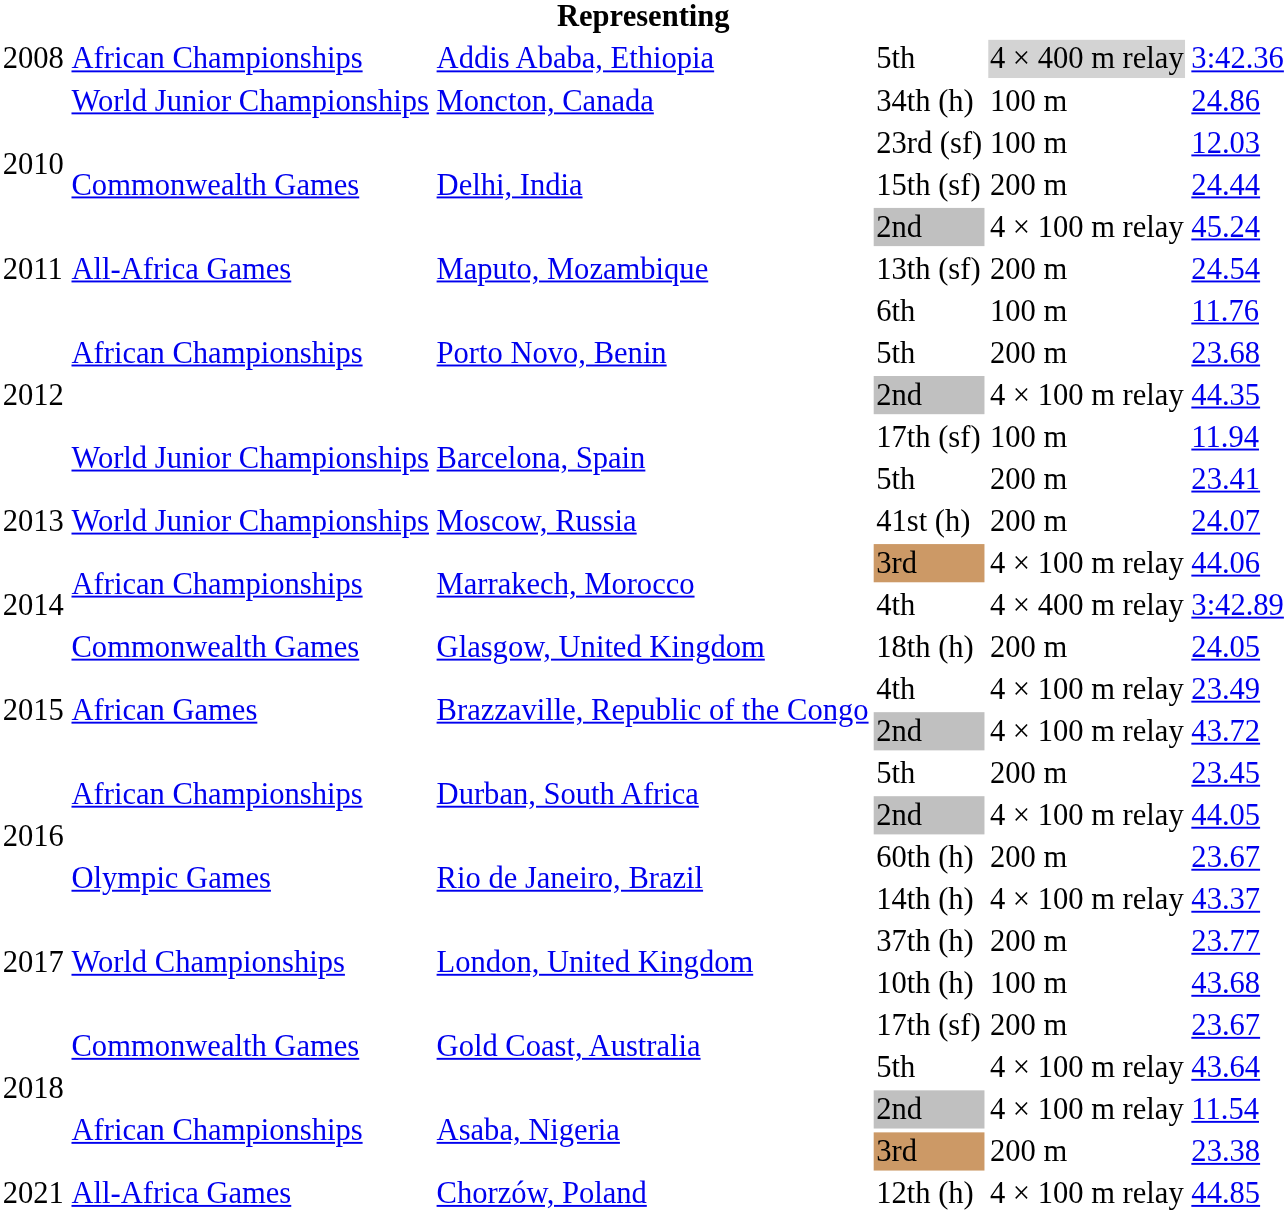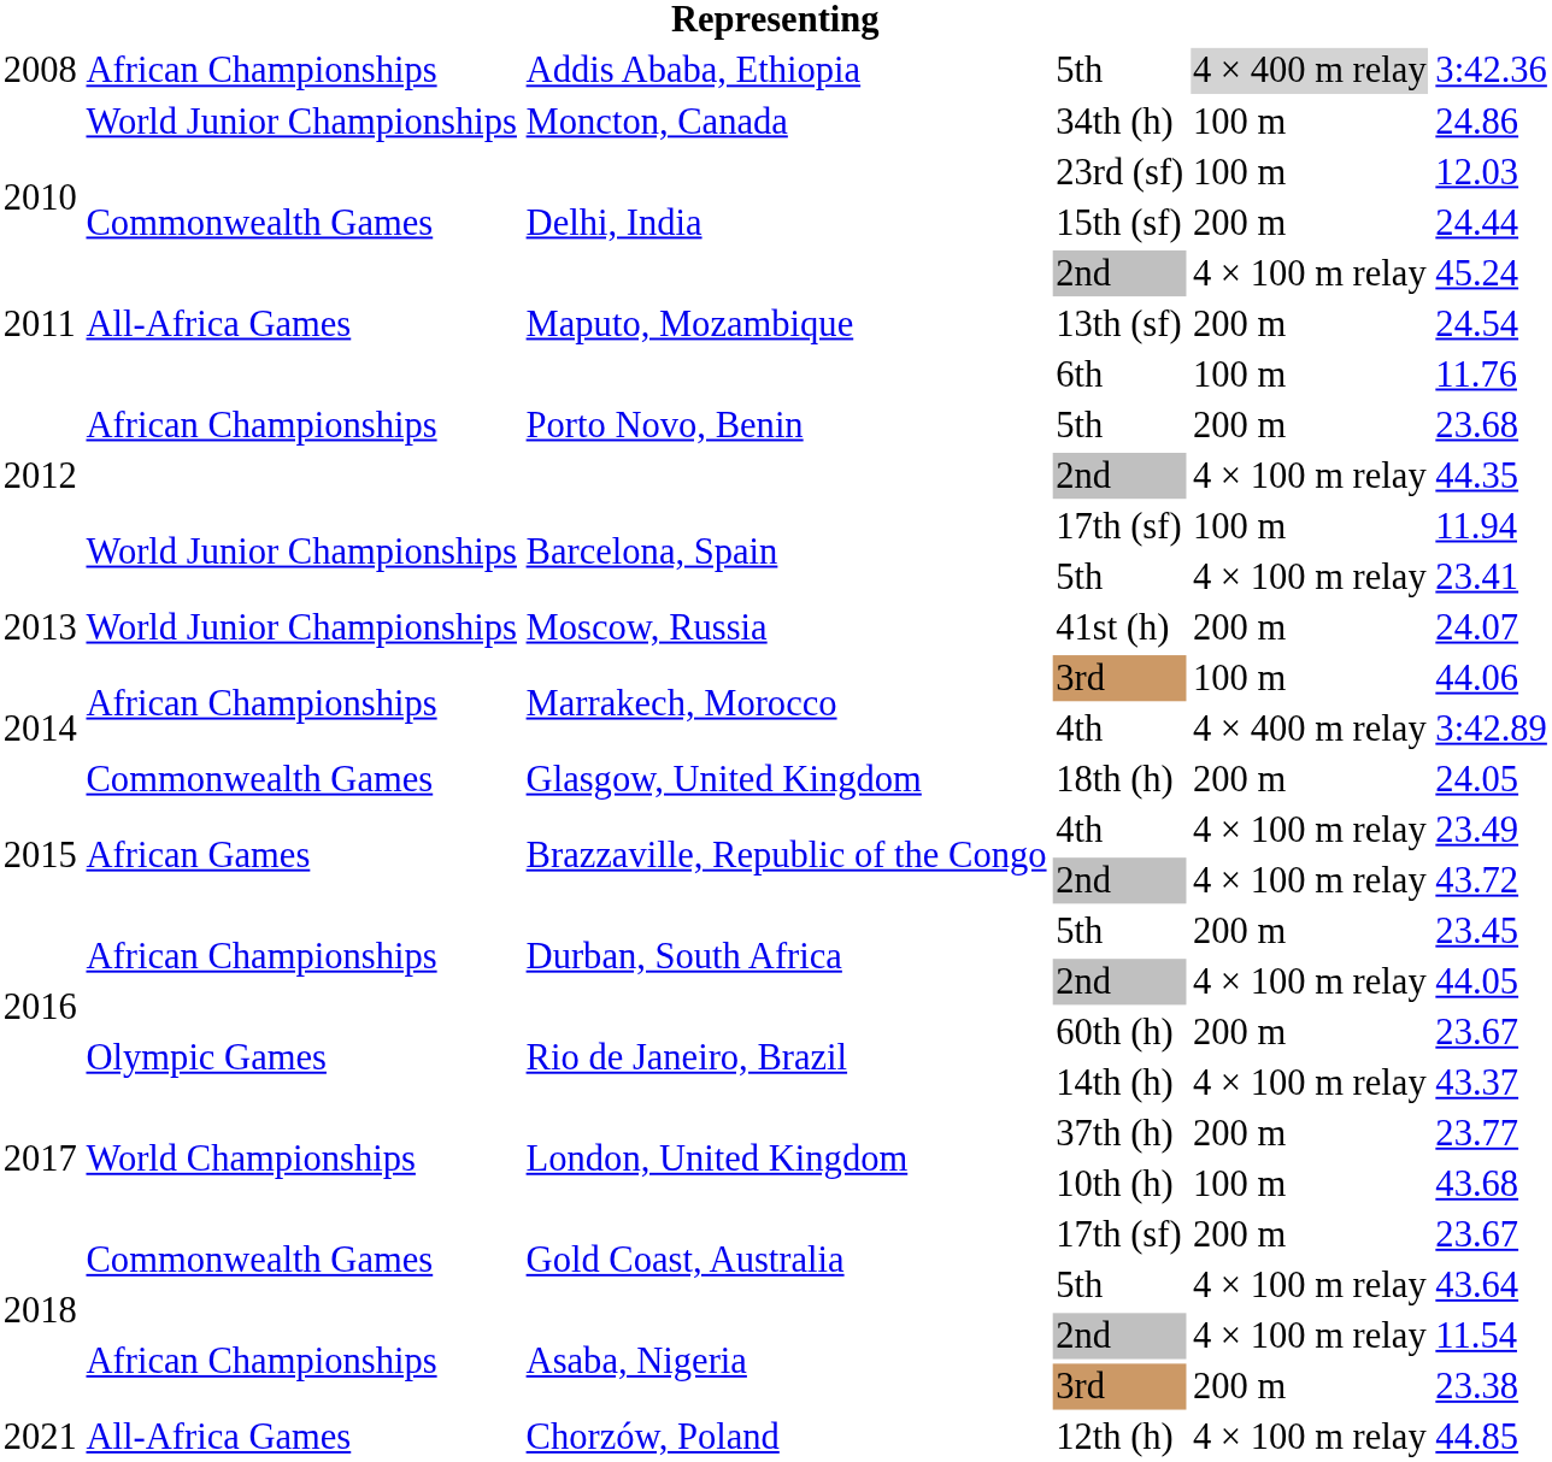 <table>
 <tr>
 <th colspan="6">Representing </th>
 </tr>
 <tr>
 <td>2008</td>
 <td><a href='#'>African Championships</a></td>
 <td><a href='#'>Addis Ababa, Ethiopia</a></td>
 <td>5th</td>
 <td style="background: lightgrey;">4 × 400 m relay</td>
 <td><a href='#'>3:42.36</a></td>
 </tr>
 <tr>
 <td rowspan=4>2010</td>
 <td><a href='#'>World Junior Championships</a></td>
 <td><a href='#'>Moncton, Canada</a></td>
 <td>34th (h)</td>
 <td>100 m</td>
 <td><a href='#'>24.86</a></td>
 </tr>
 <tr>
 <td rowspan=3><a href='#'>Commonwealth Games</a></td>
 <td rowspan=3><a href='#'>Delhi, India</a></td>
 <td>23rd (sf)</td>
 <td>100 m</td>
 <td><a href='#'>12.03</a></td>
 </tr>
 <tr>
 <td>15th (sf)</td>
 <td>200 m</td>
 <td><a href='#'>24.44</a></td>
 </tr>
 <tr>
 <td bgcolor=silver>2nd</td>
 <td>4 × 100 m relay</td>
 <td><a href='#'>45.24</a></td>
 </tr>
 <tr>
 <td>2011</td>
 <td><a href='#'>All-Africa Games</a></td>
 <td><a href='#'>Maputo, Mozambique</a></td>
 <td>13th (sf)</td>
 <td>200 m</td>
 <td><a href='#'>24.54</a></td>
 </tr>
 <tr>
 <td rowspan=5>2012</td>
 <td rowspan=3><a href='#'>African Championships</a></td>
 <td rowspan=3><a href='#'>Porto Novo, Benin</a></td>
 <td>6th</td>
 <td>100 m</td>
 <td><a href='#'>11.76</a></td>
 </tr>
 <tr>
 <td>5th</td>
 <td>200 m</td>
 <td><a href='#'>23.68</a></td>
 </tr>
 <tr>
 <td bgcolor=silver>2nd</td>
 <td>4 × 100 m relay</td>
 <td><a href='#'>44.35</a></td>
 </tr>
 <tr>
 <td rowspan=2><a href='#'>World Junior Championships</a></td>
 <td rowspan=2><a href='#'>Barcelona, Spain</a></td>
 <td>17th (sf)</td>
 <td>100 m</td>
 <td><a href='#'>11.94</a></td>
 </tr>
 <tr>
 <td>5th</td>
-<td>200 m</td>
+<td>4 × 100 m relay</td>
 <td><a href='#'>23.41</a></td>
 </tr>
 <tr>
 <td>2013</td>
 <td><a href='#'>World Junior Championships</a></td>
 <td><a href='#'>Moscow, Russia</a></td>
 <td>41st (h)</td>
 <td>200 m</td>
 <td><a href='#'>24.07</a></td>
 </tr>
 <tr>
 <td rowspan=3>2014</td>
 <td rowspan=2><a href='#'>African Championships</a></td>
 <td rowspan=2><a href='#'>Marrakech, Morocco</a></td>
 <td bgcolor=cc9966>3rd</td>
-<td>4 × 100 m relay</td>
+<td>100 m</td>
 <td><a href='#'>44.06</a></td>
 </tr>
 <tr>
 <td>4th</td>
 <td>4 × 400 m relay</td>
 <td><a href='#'>3:42.89</a></td>
 </tr>
 <tr>
 <td><a href='#'>Commonwealth Games</a></td>
 <td><a href='#'>Glasgow, United Kingdom</a></td>
 <td>18th (h)</td>
 <td>200 m</td>
 <td><a href='#'>24.05</a></td>
 </tr>
 <tr>
 <td rowspan=2>2015</td>
 <td rowspan=2><a href='#'>African Games</a></td>
 <td rowspan=2><a href='#'>Brazzaville, Republic of the Congo</a></td>
 <td>4th</td>
 <td>4 × 100 m relay</td>
 <td><a href='#'>23.49</a></td>
 </tr>
 <tr>
 <td bgcolor=silver>2nd</td>
 <td>4 × 100 m relay</td>
 <td><a href='#'>43.72</a></td>
 </tr>
 <tr>
 <td rowspan=4>2016</td>
 <td rowspan=2><a href='#'>African Championships</a></td>
 <td rowspan=2><a href='#'>Durban, South Africa</a></td>
 <td>5th</td>
 <td>200 m</td>
 <td><a href='#'>23.45</a></td>
 </tr>
 <tr>
 <td bgcolor=silver>2nd</td>
 <td>4 × 100 m relay</td>
 <td><a href='#'>44.05</a></td>
 </tr>
 <tr>
 <td rowspan=2><a href='#'>Olympic Games</a></td>
 <td rowspan=2><a href='#'>Rio de Janeiro, Brazil</a></td>
 <td>60th (h)</td>
 <td>200 m</td>
 <td><a href='#'>23.67</a></td>
 </tr>
 <tr>
 <td>14th (h)</td>
 <td>4 × 100 m relay</td>
 <td><a href='#'>43.37</a></td>
 </tr>
 <tr>
 <td rowspan=2>2017</td>
 <td rowspan=2><a href='#'>World Championships</a></td>
 <td rowspan=2><a href='#'>London, United Kingdom</a></td>
 <td>37th (h)</td>
 <td>200 m</td>
 <td><a href='#'>23.77</a></td>
 </tr>
 <tr>
 <td>10th (h)</td>
 <td>100 m</td>
 <td><a href='#'>43.68</a></td>
 </tr>
 <tr>
 <td rowspan=4>2018</td>
 <td rowspan=2><a href='#'>Commonwealth Games</a></td>
 <td rowspan=2><a href='#'>Gold Coast, Australia</a></td>
 <td>17th (sf)</td>
 <td>200 m</td>
 <td><a href='#'>23.67</a></td>
 </tr>
 <tr>
 <td>5th</td>
 <td>4 × 100 m relay</td>
 <td><a href='#'>43.64</a></td>
 </tr>
 <tr>
 <td rowspan=2><a href='#'>African Championships</a></td>
 <td rowspan=2><a href='#'>Asaba, Nigeria</a></td>
 <td bgcolor=silver>2nd</td>
 <td>4 × 100 m relay</td>
 <td><a href='#'>11.54</a></td>
 </tr>
 <tr>
 <td bgcolor=cc9966>3rd</td>
 <td>200 m</td>
 <td><a href='#'>23.38</a></td>
 </tr>
 <tr>
 <td>2021</td>
 <td><a href='#'>All-Africa Games</a></td>
 <td><a href='#'>Chorzów, Poland</a></td>
 <td>12th (h)</td>
 <td>4 × 100 m relay</td>
 <td><a href='#'>44.85</a></td>
 </tr>
 </table>
